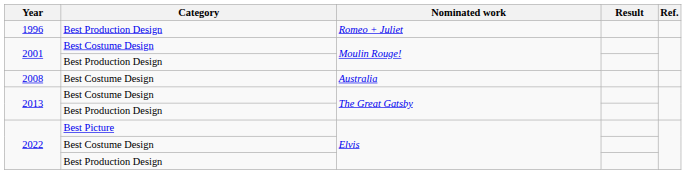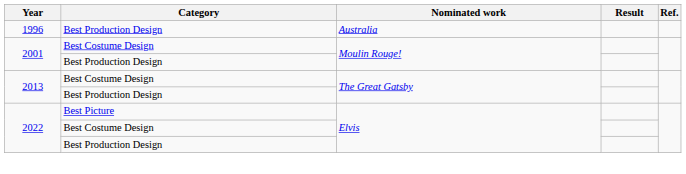 <table class=wikitable>
 <tr>
 <th scope="col" style="width:5em;">Year</th>
 <th scope="col" style="width:26em;">Category</th>
 <th scope="col" style="width:25em;">Nominated work</th>
 <th scope="col" style="width:5em;">Result</th>
 <th>Ref.</th>
 </tr>
 <tr>
 <td style="text-align:center;"><a href='#'>1996</a></td>
 <td><a href='#'>Best Production Design</a></td>
-<td><em><a href='#'>Romeo + Juliet</a></em></td>
+<td><em><a href='#'>Australia</a></em></td>
 <td></td>
 <td style="text-align: center;"></td>
 </tr>
 <tr>
 <td rowspan="2" style="text-align:center;"><a href='#'>2001</a></td>
 <td><a href='#'>Best Costume Design</a></td>
 <td rowspan="2"><em><a href='#'>Moulin Rouge!</a></em></td>
 <td></td>
 <td rowspan="2" style="text-align: center;"></td>
 </tr>
 <tr>
 <td>Best Production Design</td>
 <td></td>
-</tr>
-<tr>
-<td style="text-align:center;"><a href='#'>2008</a></td>
-<td>Best Costume Design</td>
-<td><em><a href='#'>Australia</a></em></td>
-<td></td>
-<td style="text-align: center;"></td>
 </tr>
 <tr>
 <td rowspan="2" style="text-align:center;"><a href='#'>2013</a></td>
 <td>Best Costume Design</td>
 <td rowspan="2"><em><a href='#'>The Great Gatsby</a></em></td>
 <td></td>
 <td rowspan="2" style="text-align: center;"></td>
 </tr>
 <tr>
 <td>Best Production Design</td>
 <td></td>
 </tr>
 <tr>
 <td rowspan="3" style="text-align:center;"><a href='#'>2022</a></td>
 <td><a href='#'>Best Picture</a></td>
 <td rowspan="3"><em><a href='#'>Elvis</a></em></td>
 <td></td>
 <td rowspan="3" style="text-align: center;"></td>
 </tr>
 <tr>
 <td>Best Costume Design</td>
 <td></td>
 </tr>
 <tr>
 <td>Best Production Design</td>
 <td></td>
 </tr>
 </table>
